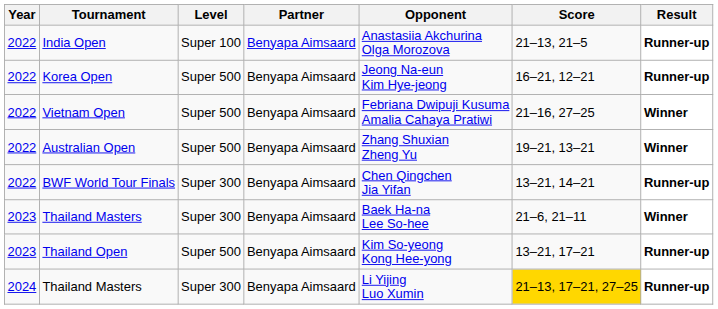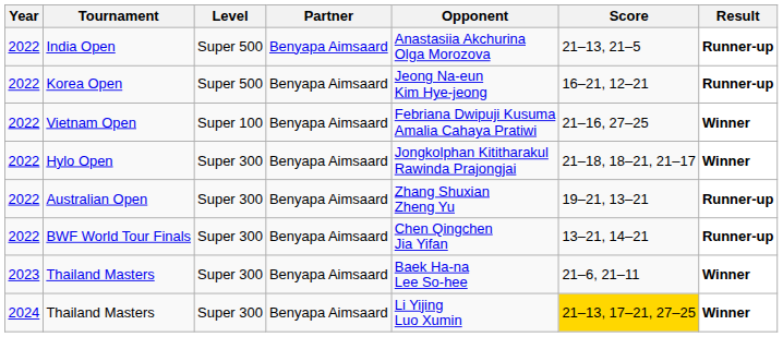 <table class="sortable wikitable" style="font-size: 90%;">
 <tr>
 <th>Year</th>
 <th>Tournament</th>
 <th>Level</th>
 <th>Partner</th>
 <th>Opponent</th>
 <th>Score</th>
 <th>Result</th>
 </tr>
 <tr>
 <td align="center"><a href='#'>2022</a></td>
 <td align="left"><a href='#'>India Open</a></td>
-<td align="left">Super 100</td>
+<td align="left">Super 500</td>
 <td align="left"> <a href='#'>Benyapa Aimsaard</a></td>
 <td align="left"> <a href='#'>Anastasiia Akchurina</a><br> <a href='#'>Olga Morozova</a></td>
 <td align="left">21–13, 21–5</td>
 <td style="text-align:left; background:white"> <strong>Runner-up</strong></td>
 </tr>
 <tr>
 <td align="center"><a href='#'>2022</a></td>
 <td align="left"><a href='#'>Korea Open</a></td>
 <td align="left">Super 500</td>
 <td align="left"> Benyapa Aimsaard</td>
 <td align="left"> <a href='#'>Jeong Na-eun</a><br> <a href='#'>Kim Hye-jeong</a></td>
 <td align="left">16–21, 12–21</td>
 <td style="text-align:left; background:white"> <strong>Runner-up</strong></td>
 </tr>
 <tr>
 <td align="center"><a href='#'>2022</a></td>
 <td align="left"><a href='#'>Vietnam Open</a></td>
-<td align="left">Super 500</td>
+<td align="left">Super 100</td>
 <td align="left"> Benyapa Aimsaard</td>
 <td align="left"> <a href='#'>Febriana Dwipuji Kusuma</a><br> <a href='#'>Amalia Cahaya Pratiwi</a></td>
 <td align="left">21–16, 27–25</td>
 <td style="text-align:left; background:white"> <strong>Winner</strong></td>
 </tr>
 <tr>
 <td align="center"><a href='#'>2022</a></td>
+<td align="left"><a href='#'>Hylo Open</a></td>
+<td align="left">Super 300</td>
+<td align="left"> Benyapa Aimsaard</td>
+<td align="left"> <a href='#'>Jongkolphan Kititharakul</a><br> <a href='#'>Rawinda Prajongjai</a></td>
+<td align="left">21–18, 18–21, 21–17</td>
+<td style="text-align:left; background:white"> <strong>Winner</strong></td>
+</tr>
+<tr>
+<td align="center"><a href='#'>2022</a></td>
 <td align="left"><a href='#'>Australian Open</a></td>
-<td align="left">Super 500</td>
+<td align="left">Super 300</td>
 <td align="left"> Benyapa Aimsaard</td>
 <td align="left"> <a href='#'>Zhang Shuxian</a><br> <a href='#'>Zheng Yu</a></td>
 <td align="left">19–21, 13–21</td>
-<td style="text-align:left; background:white"> <strong>Winner</strong></td>
+<td style="text-align:left; background:white"> <strong>Runner-up</strong></td>
 </tr>
 <tr>
 <td align="center"><a href='#'>2022</a></td>
 <td align="left"><a href='#'>BWF World Tour Finals</a></td>
 <td align="left">Super 300</td>
 <td align="left"> Benyapa Aimsaard</td>
 <td align="left"> <a href='#'>Chen Qingchen</a><br> <a href='#'>Jia Yifan</a></td>
 <td align="left">13–21, 14–21</td>
 <td style="text-align:left; background:white"> <strong>Runner-up</strong></td>
 </tr>
 <tr>
 <td align="center"><a href='#'>2023</a></td>
 <td align="left"><a href='#'>Thailand Masters</a></td>
 <td align="left">Super 300</td>
 <td align="left"> Benyapa Aimsaard</td>
 <td align="left"> <a href='#'>Baek Ha-na</a><br> <a href='#'>Lee So-hee</a></td>
 <td align="left">21–6, 21–11</td>
 <td style="text-align:left; background:white"> <strong>Winner</strong></td>
 </tr>
 <tr>
-<td align="center"><a href='#'>2023</a></td>
-<td align="left"><a href='#'>Thailand Open</a></td>
-<td align="left">Super 500</td>
-<td align="left"> Benyapa Aimsaard</td>
-<td align="left"> <a href='#'>Kim So-yeong</a><br> <a href='#'>Kong Hee-yong</a></td>
-<td align="left">13–21, 17–21</td>
-<td style="text-align:left; background:white"> <strong>Runner-up</strong></td>
-</tr>
-<tr>
 <td align="center"><a href='#'>2024</a></td>
 <td align="left">Thailand Masters</td>
 <td align="left">Super 300</td>
 <td align="left"> Benyapa Aimsaard</td>
 <td align="left"> <a href='#'>Li Yijing</a><br> <a href='#'>Luo Xumin</a></td>
 <td align="left" style="background: gold;">21–13, 17–21, 27–25</td>
-<td style="text-align:left; background:white"> <strong>Runner-up</strong></td>
+<td style="text-align:left; background:white"> <strong>Winner</strong></td>
 </tr>
 </table>
